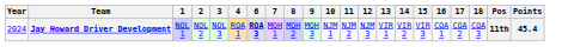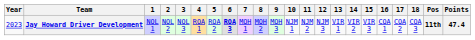 <table class="wikitable" style="text-align:center; font-size:85%">
 <tr>
 <th>Year</th>
 <th>Team</th>
 <th>1</th>
 <th>2</th>
 <th>3</th>
 <th>4</th>
+<th>5</th>
 <th>6</th>
 <th>7</th>
 <th>8</th>
 <th>9</th>
 <th>10</th>
 <th>11</th>
 <th>12</th>
 <th>13</th>
 <th>14</th>
 <th>15</th>
 <th>16</th>
 <th>17</th>
 <th>18</th>
 <th>Pos</th>
 <th>Points</th>
 </tr>
 <tr>
-<td><a href='#'>2024</a></td>
+<td><a href='#'>2023</a></td>
 <th nowrap=""><a href='#'>Jay Howard Driver Development</a></th>
 <td style="background:#CFCFFF;"><a href='#'>NOL<br>1</a><br></td>
 <td style="background:#DFFFDF;"><a href='#'>NOL<br>2</a><br></td>
 <td style="background:#DFFFDF;"><a href='#'>NOL<br>3</a><br></td>
 <td style="background:#FFDF9F;"><a href='#'>ROA<br>1</a><br></td>
+<td style="background:#DFFFDF;"><a href='#'>ROA<br>2</a><br></td>
 <td style="background:#DFDFDF;"><strong><a href='#'>ROA<br>3</a><br></strong></td>
 <td style="background:#EFCFFF;"><a href='#'>MOH<br>1</a><br></td>
 <td style="background:#CFCFFF;"><a href='#'>MOH<br>2</a><br></td>
 <td style="background:#DFFFDF;"><a href='#'>MOH<br>3</a><br></td>
 <td style="background:#;"><a href='#'>NJM<br>1</a><br></td>
 <td style="background:#;"><a href='#'>NJM<br>2</a><br></td>
 <td style="background:#;"><a href='#'>NJM<br>3</a><br></td>
 <td style="background:#;"><a href='#'>VIR<br>1</a><br></td>
 <td style="background:#;"><a href='#'>VIR<br>2</a><br></td>
 <td style="background:#;"><a href='#'>VIR<br>3</a><br></td>
 <td style="background:#;"><a href='#'>COA<br>1</a><br></td>
 <td style="background:#;"><a href='#'>COA<br>2</a><br></td>
 <td style="background:#;"><a href='#'>COA<br>3</a><br></td>
 <th>11th</th>
-<th>45.4</th>
+<th>47.4</th>
 </tr>
 </table>
